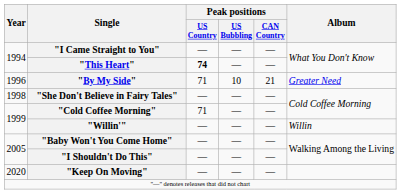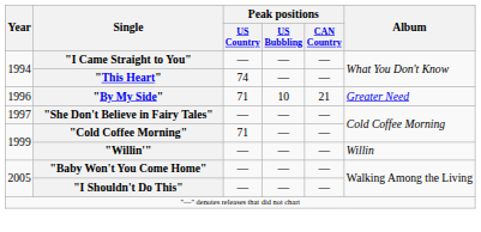 <table class="wikitable plainrowheaders" style="text-align:center;">
 <tr>
 <th rowspan="2">Year</th>
 <th rowspan="2" style="width:16em;">Single</th>
 <th colspan="3">Peak positions</th>
 <th rowspan="2">Album</th>
 </tr>
 <tr style="font-size:smaller;">
 <th width="45"><a href='#'>US Country</a><br></th>
 <th width="45"><a href='#'>US Bubbling</a><br></th>
 <th width="45"><a href='#'>CAN Country</a><br></th>
 </tr>
 <tr>
 <td rowspan="2">1994</td>
 <th scope="row">"I Came Straight to You"</th>
 <td>—</td>
 <td>—</td>
 <td>—</td>
 <td align="left" rowspan="2"><em>What You Don't Know</em></td>
 </tr>
 <tr>
 <th scope="row">"<a href='#'>This Heart</a>"</th>
-<td><strong>74</strong></td>
+<td>74</td>
 <td>—</td>
 <td>—</td>
 </tr>
 <tr>
 <td>1996</td>
 <th scope="row">"<a href='#'>By My Side</a>" </th>
 <td>71</td>
 <td>10</td>
 <td>21</td>
 <td align="left"><em><a href='#'>Greater Need</a></em></td>
 </tr>
 <tr>
-<td>1998</td>
+<td>1997</td>
 <th scope="row">"She Don't Believe in Fairy Tales"</th>
 <td>—</td>
 <td>—</td>
 <td>—</td>
 <td align="left" rowspan="2"><em>Cold Coffee Morning</em> </td>
 </tr>
 <tr>
 <td rowspan="2">1999</td>
 <th scope="row">"Cold Coffee Morning"</th>
 <td>71</td>
 <td>—</td>
 <td>—</td>
 </tr>
 <tr>
 <th scope="row">"Willin'"</th>
 <td>—</td>
 <td>—</td>
 <td>—</td>
 <td align="left"><em>Willin<strong></td>
 </tr>
 <tr>
 <td rowspan="2">2005</td>
 <th scope="row">"Baby Won't You Come Home"</th>
 <td>—</td>
 <td>—</td>
 <td>—</td>
 <td align="left" rowspan="2"></em>Walking Among the Living<em></td>
 </tr>
 <tr>
 <th scope="row">"I Shouldn't Do This"</th>
 <td>—</td>
 <td>—</td>
 <td>—</td>
 </tr>
 <tr>
-<td>2020</td>
-<th scope="row">"Keep On Moving"</th>
-<td>—</td>
-<td>—</td>
-<td>—</td>
-<td></td>
-</tr>
-<tr>
 <td colspan="6" style="font-size:8pt">"—" denotes releases that did not chart</td>
 </tr>
 </table>
